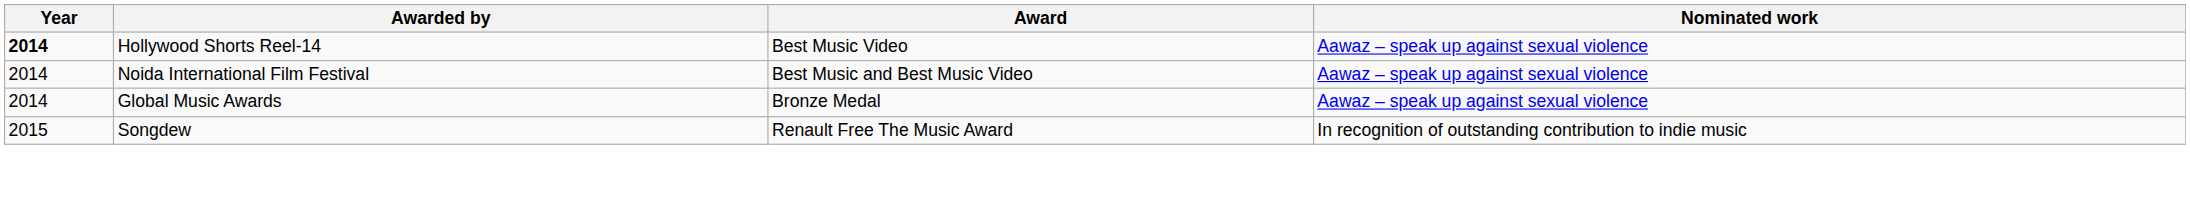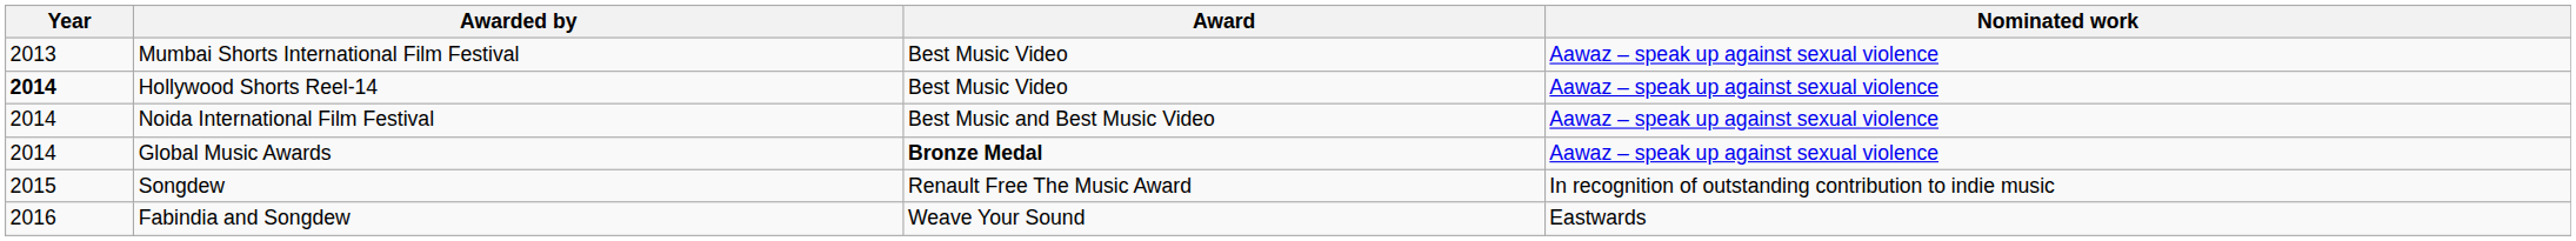 <table class="wikitable" style="width:100%;">
 <tr>
 <th width=5%>Year</th>
 <th width=30%>Awarded by</th>
 <th style="width:25%;">Award</th>
 <th style="width:40%;">Nominated work</th>
+</tr>
+<tr>
+<td>2013</td>
+<td>Mumbai Shorts International Film Festival</td>
+<td>Best Music Video</td>
+<td><a href='#'>Aawaz – speak up against sexual violence</a></td>
 </tr>
 <tr>
 <td><strong>2014</strong></td>
 <td>Hollywood Shorts Reel-14</td>
 <td>Best Music Video</td>
 <td><a href='#'>Aawaz – speak up against sexual violence</a></td>
 </tr>
 <tr>
 <td>2014</td>
 <td>Noida International Film Festival</td>
 <td>Best Music and Best Music Video</td>
 <td><a href='#'>Aawaz – speak up against sexual violence</a></td>
 </tr>
 <tr>
 <td>2014</td>
 <td>Global Music Awards</td>
-<td>Bronze Medal</td>
+<td><strong>Bronze Medal</strong></td>
 <td><a href='#'>Aawaz – speak up against sexual violence</a></td>
 </tr>
 <tr>
 <td>2015</td>
 <td>Songdew</td>
 <td>Renault Free The Music Award</td>
 <td>In recognition of outstanding contribution to indie music</td>
 </tr>
+<tr>
+<td>2016</td>
+<td>Fabindia and Songdew</td>
+<td>Weave Your Sound</td>
+<td>Eastwards</td>
+</tr>
 </table>
